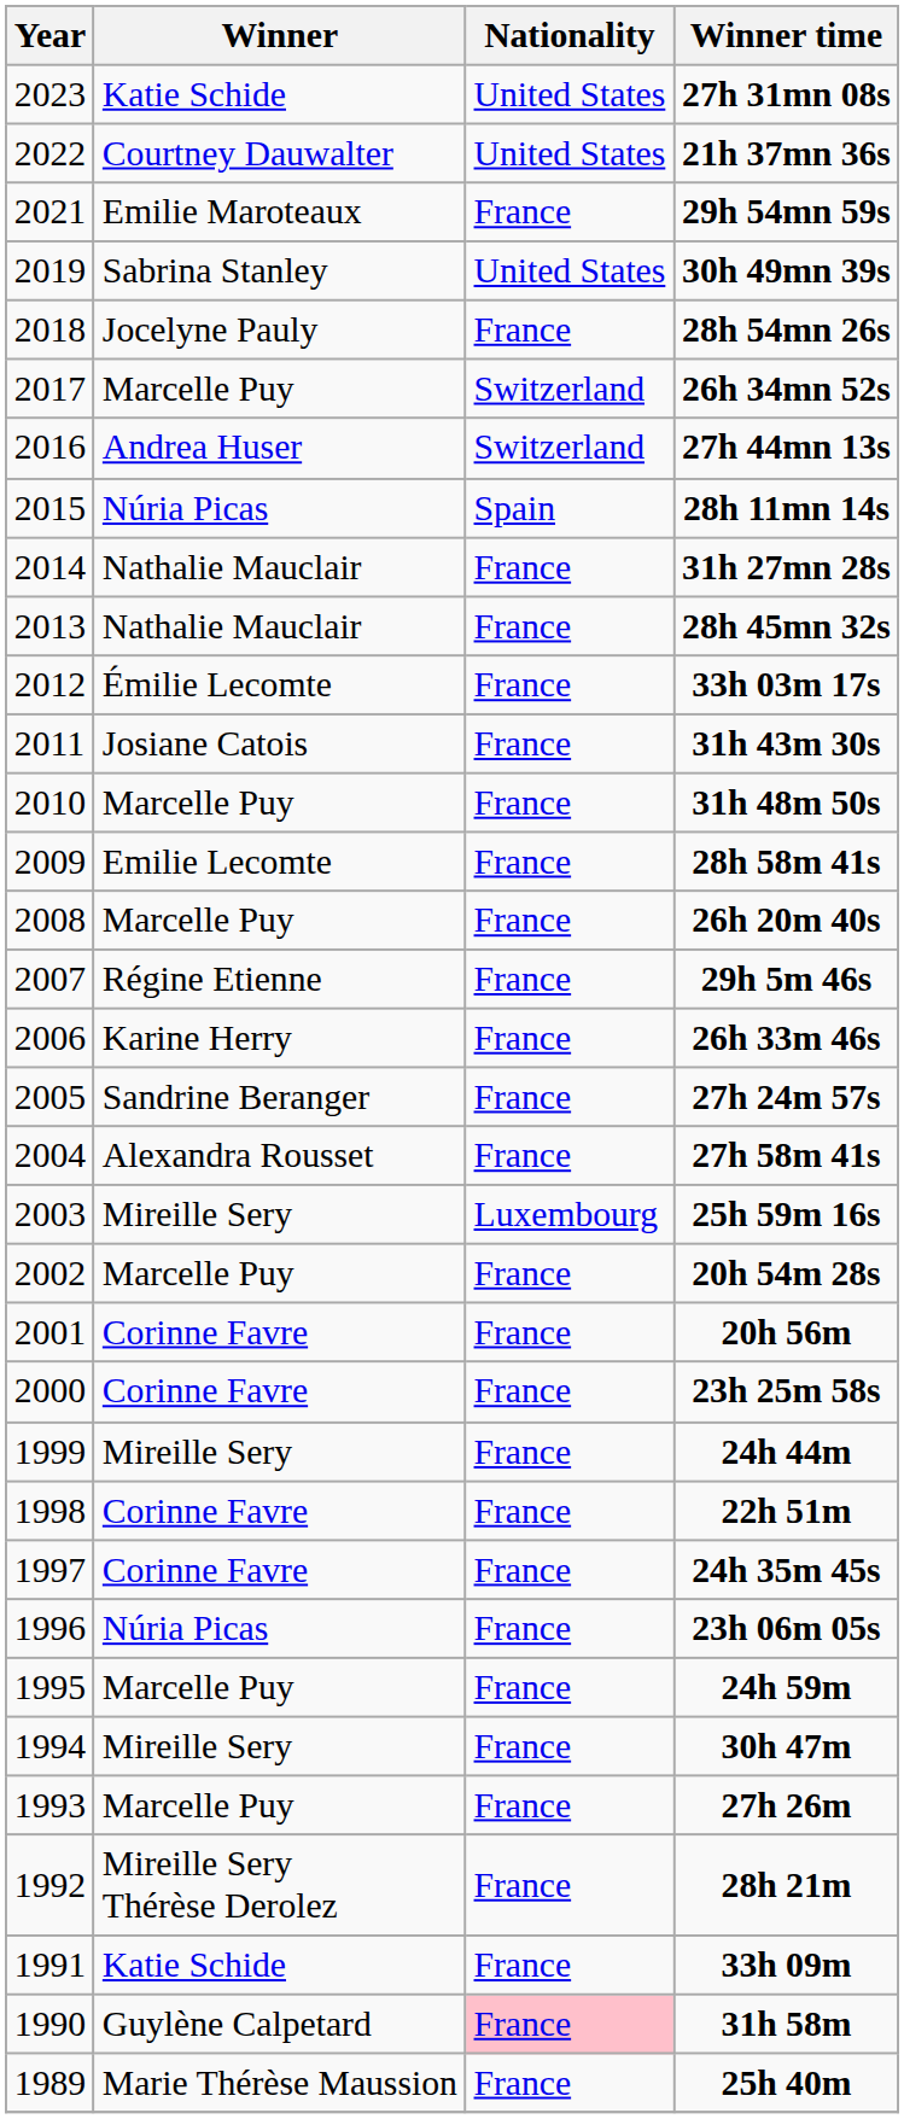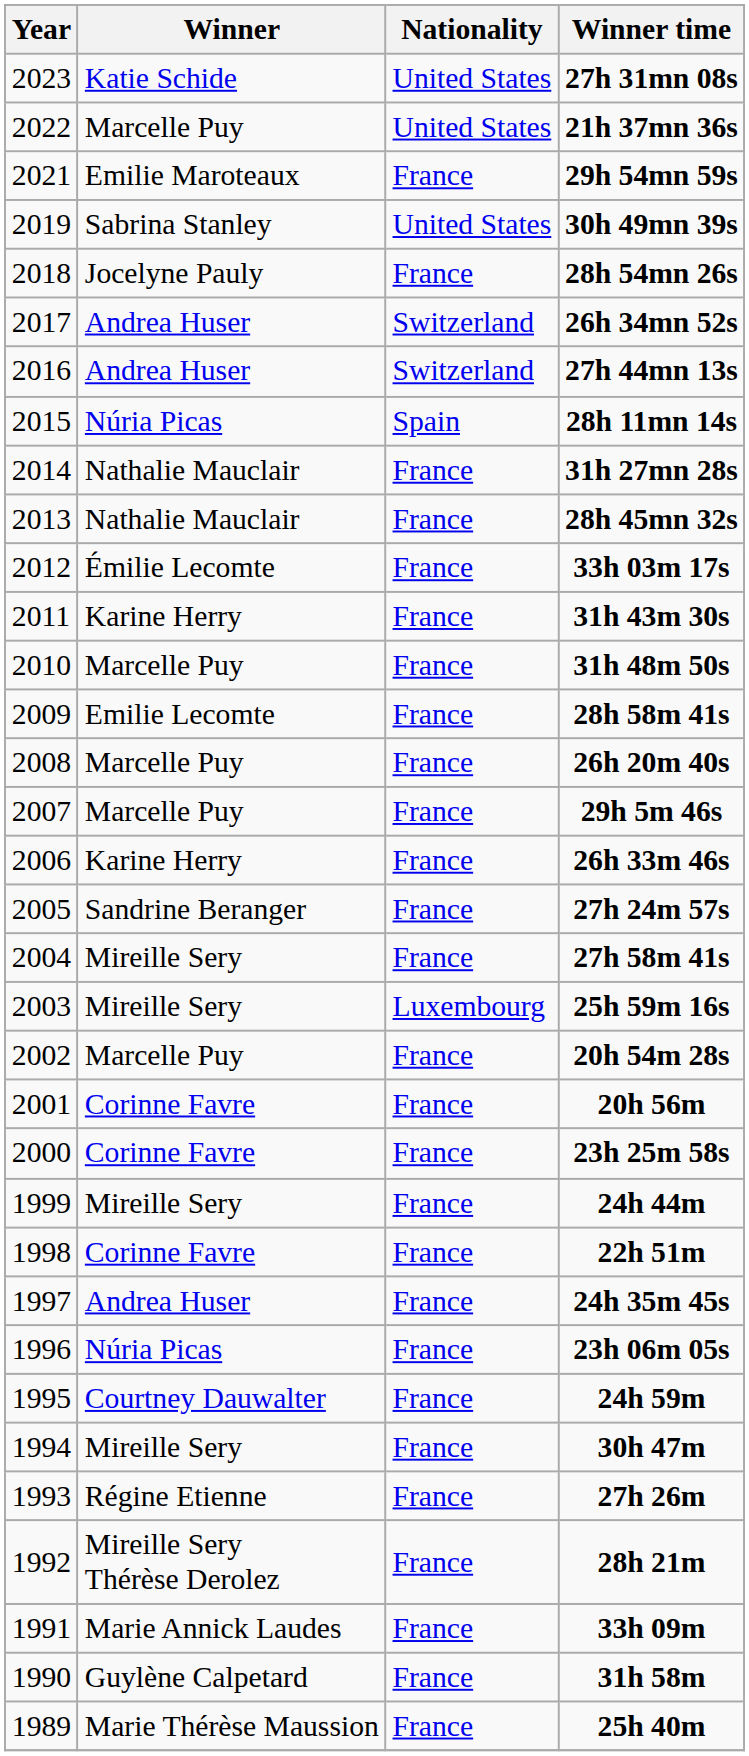 <table class="wikitable" style="font-size: 95%;">
 <tr>
 <th>Year</th>
 <th>Winner</th>
 <th>Nationality</th>
 <th>Winner time</th>
 </tr>
 <tr>
 <td>2023</td>
 <td><a href='#'>Katie Schide</a></td>
 <td> <a href='#'>United States</a></td>
 <td><strong>27h 31mn 08s</strong></td>
 </tr>
 <tr>
 <td>2022</td>
-<td><a href='#'>Courtney Dauwalter</a></td>
+<td>Marcelle Puy</td>
 <td> <a href='#'>United States</a></td>
 <td><strong>21h 37mn 36s</strong></td>
 </tr>
 <tr>
 <td>2021</td>
 <td>Emilie Maroteaux</td>
 <td> <a href='#'>France</a></td>
 <td><strong>29h 54mn 59s</strong></td>
 </tr>
 <tr>
 <td>2019</td>
 <td>Sabrina Stanley</td>
 <td> <a href='#'>United States</a></td>
 <td align="center"><strong>30h 49mn 39s</strong></td>
 </tr>
 <tr>
 <td>2018</td>
 <td>Jocelyne Pauly</td>
 <td> <a href='#'>France</a></td>
 <td align="center"><strong>28h 54mn 26s</strong></td>
 </tr>
 <tr>
 <td>2017</td>
-<td>Marcelle Puy</td>
+<td><a href='#'>Andrea Huser</a></td>
 <td> <a href='#'>Switzerland</a></td>
 <td align="center"><strong>26h 34mn 52s</strong></td>
 </tr>
 <tr>
 <td>2016</td>
 <td><a href='#'>Andrea Huser</a></td>
 <td> <a href='#'>Switzerland</a></td>
 <td align="center"><strong>27h 44mn 13s</strong></td>
 </tr>
 <tr>
 <td>2015</td>
 <td><a href='#'>Núria Picas</a></td>
 <td> <a href='#'>Spain</a></td>
 <td align="center"><strong>28h 11mn 14s</strong></td>
 </tr>
 <tr>
 <td>2014</td>
 <td>Nathalie Mauclair</td>
 <td> <a href='#'>France</a></td>
 <td align="center"><strong>31h 27mn 28s</strong></td>
 </tr>
 <tr>
 <td>2013</td>
 <td>Nathalie Mauclair</td>
 <td> <a href='#'>France</a></td>
 <td align="center"><strong>28h 45mn 32s</strong></td>
 </tr>
 <tr>
 <td>2012</td>
 <td>Émilie Lecomte</td>
 <td> <a href='#'>France</a></td>
 <td align="center"><strong>33h 03m 17s</strong></td>
 </tr>
 <tr>
 <td>2011</td>
-<td>Josiane Catois</td>
+<td>Karine Herry</td>
 <td> <a href='#'>France</a></td>
 <td align="center"><strong>31h 43m 30s</strong></td>
 </tr>
 <tr>
 <td>2010</td>
 <td>Marcelle Puy</td>
 <td> <a href='#'>France</a></td>
 <td align="center"><strong>31h 48m 50s</strong></td>
 </tr>
 <tr>
 <td>2009</td>
 <td>Emilie Lecomte</td>
 <td> <a href='#'>France</a></td>
 <td align="center"><strong>28h 58m 41s</strong></td>
 </tr>
 <tr>
 <td>2008</td>
 <td>Marcelle Puy</td>
 <td> <a href='#'>France</a></td>
 <td align="center"><strong>26h 20m 40s</strong></td>
 </tr>
 <tr>
 <td>2007</td>
-<td>Régine Etienne</td>
+<td>Marcelle Puy</td>
 <td> <a href='#'>France</a></td>
 <td align="center"><strong>29h 5m 46s</strong></td>
 </tr>
 <tr>
 <td>2006</td>
 <td>Karine Herry</td>
 <td> <a href='#'>France</a></td>
 <td align="center"><strong>26h 33m 46s</strong></td>
 </tr>
 <tr>
 <td>2005</td>
 <td>Sandrine Beranger</td>
 <td> <a href='#'>France</a></td>
 <td align="center"><strong>27h 24m 57s</strong></td>
 </tr>
 <tr>
 <td>2004</td>
-<td>Alexandra Rousset</td>
+<td>Mireille Sery</td>
 <td> <a href='#'>France</a></td>
 <td align="center"><strong>27h 58m 41s</strong></td>
 </tr>
 <tr>
 <td>2003</td>
 <td>Mireille Sery</td>
 <td> <a href='#'>Luxembourg</a></td>
 <td align="center"><strong>25h 59m 16s</strong></td>
 </tr>
 <tr>
 <td>2002</td>
 <td>Marcelle Puy</td>
 <td> <a href='#'>France</a></td>
 <td align="center"><strong>20h 54m 28s</strong></td>
 </tr>
 <tr>
 <td>2001</td>
 <td><a href='#'>Corinne Favre</a></td>
 <td> <a href='#'>France</a></td>
 <td align="center"><strong>20h 56m</strong></td>
 </tr>
 <tr>
 <td>2000</td>
 <td><a href='#'>Corinne Favre</a></td>
 <td> <a href='#'>France</a></td>
 <td align="center"><strong>23h 25m 58s</strong></td>
 </tr>
 <tr>
 <td>1999</td>
 <td>Mireille Sery</td>
 <td> <a href='#'>France</a></td>
 <td align="center"><strong>24h 44m</strong></td>
 </tr>
 <tr>
 <td>1998</td>
 <td><a href='#'>Corinne Favre</a></td>
 <td> <a href='#'>France</a></td>
 <td align="center"><strong>22h 51m</strong></td>
 </tr>
 <tr>
 <td>1997</td>
-<td><a href='#'>Corinne Favre</a></td>
+<td><a href='#'>Andrea Huser</a></td>
 <td> <a href='#'>France</a></td>
 <td align="center"><strong>24h 35m 45s</strong></td>
 </tr>
 <tr>
 <td>1996</td>
 <td><a href='#'>Núria Picas</a></td>
 <td> <a href='#'>France</a></td>
 <td align="center"><strong>23h 06m 05s</strong></td>
 </tr>
 <tr>
 <td>1995</td>
-<td>Marcelle Puy</td>
+<td><a href='#'>Courtney Dauwalter</a></td>
 <td> <a href='#'>France</a></td>
 <td align="center"><strong>24h 59m</strong></td>
 </tr>
 <tr>
 <td>1994</td>
 <td>Mireille Sery</td>
 <td> <a href='#'>France</a></td>
 <td align="center"><strong>30h 47m</strong></td>
 </tr>
 <tr>
 <td>1993</td>
-<td>Marcelle Puy</td>
+<td>Régine Etienne</td>
 <td> <a href='#'>France</a></td>
 <td align="center"><strong>27h 26m</strong></td>
 </tr>
 <tr>
 <td>1992</td>
 <td>Mireille Sery <br>Thérèse Derolez</td>
 <td> <a href='#'>France</a></td>
 <td align="center"><strong>28h 21m</strong></td>
 </tr>
 <tr>
 <td>1991</td>
-<td><a href='#'>Katie Schide</a></td>
+<td>Marie Annick Laudes</td>
 <td> <a href='#'>France</a></td>
 <td align="center"><strong>33h 09m</strong></td>
 </tr>
 <tr>
 <td>1990</td>
 <td>Guylène Calpetard</td>
-<td style="background: pink;"> <a href='#'>France</a></td>
+<td> <a href='#'>France</a></td>
 <td align="center"><strong>31h 58m</strong></td>
 </tr>
 <tr>
 <td>1989</td>
 <td>Marie Thérèse Maussion</td>
 <td> <a href='#'>France</a></td>
 <td align="center"><strong>25h 40m</strong></td>
 </tr>
 <tr>
 </tr>
 </table>
